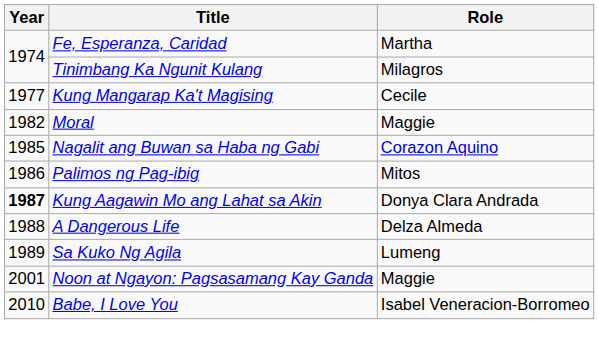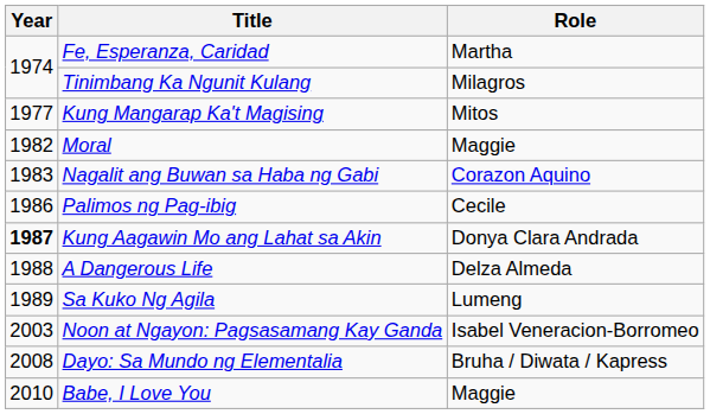 <table class="wikitable sortable">
 <tr>
 <th>Year</th>
 <th>Title</th>
 <th>Role</th>
 </tr>
 <tr>
 <td rowspan="2">1974</td>
 <td><em><a href='#'>Fe, Esperanza, Caridad</a></em></td>
 <td>Martha</td>
 </tr>
 <tr>
 <td><em><a href='#'>Tinimbang Ka Ngunit Kulang</a></em></td>
 <td>Milagros</td>
 </tr>
 <tr>
 <td>1977</td>
 <td><em><a href='#'>Kung Mangarap Ka't Magising</a></em></td>
-<td>Cecile</td>
+<td>Mitos</td>
 </tr>
 <tr>
 <td>1982</td>
 <td><em><a href='#'>Moral</a></em></td>
 <td>Maggie</td>
 </tr>
 <tr>
-<td>1985</td>
+<td>1983</td>
 <td><em><a href='#'>Nagalit ang Buwan sa Haba ng Gabi</a></em></td>
 <td><a href='#'>Corazon Aquino</a></td>
 </tr>
 <tr>
 <td>1986</td>
 <td><em><a href='#'>Palimos ng Pag-ibig</a></em></td>
-<td>Mitos</td>
+<td>Cecile</td>
 </tr>
 <tr>
 <td><strong>1987</strong></td>
 <td><em><a href='#'>Kung Aagawin Mo ang Lahat sa Akin</a></em></td>
 <td>Donya Clara Andrada</td>
 </tr>
 <tr>
 <td>1988</td>
 <td><em><a href='#'>A Dangerous Life</a></em></td>
 <td>Delza Almeda</td>
 </tr>
 <tr>
 <td>1989</td>
 <td><em><a href='#'>Sa Kuko Ng Agila</a></em></td>
 <td>Lumeng</td>
 </tr>
 <tr>
-<td>2001</td>
+<td>2003</td>
 <td><em><a href='#'>Noon at Ngayon: Pagsasamang Kay Ganda</a></em></td>
-<td>Maggie</td>
+<td>Isabel Veneracion-Borromeo</td>
+</tr>
+<tr>
+<td>2008</td>
+<td><em><a href='#'>Dayo: Sa Mundo ng Elementalia</a></em></td>
+<td>Bruha / Diwata / Kapress</td>
 </tr>
 <tr>
 <td>2010</td>
 <td><em><a href='#'>Babe, I Love You</a></em></td>
-<td>Isabel Veneracion-Borromeo</td>
+<td>Maggie</td>
 </tr>
 </table>
